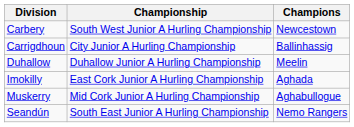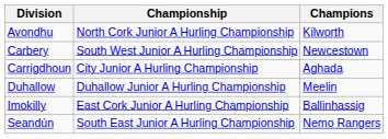 <table class="wikitable">
 <tr>
 <th>Division</th>
 <th>Championship</th>
 <th>Champions</th>
+</tr>
+<tr>
+<td><a href='#'>Avondhu</a></td>
+<td><a href='#'>North Cork Junior A Hurling Championship</a></td>
+<td><a href='#'>Kilworth</a></td>
 </tr>
 <tr>
 <td><a href='#'>Carbery</a></td>
 <td><a href='#'>South West Junior A Hurling Championship</a></td>
 <td><a href='#'>Newcestown</a></td>
 </tr>
 <tr>
 <td><a href='#'>Carrigdhoun</a></td>
 <td><a href='#'>City Junior A Hurling Championship</a></td>
-<td><a href='#'>Ballinhassig</a></td>
+<td><a href='#'>Aghada</a></td>
 </tr>
 <tr>
 <td><a href='#'>Duhallow</a></td>
 <td><a href='#'>Duhallow Junior A Hurling Championship</a></td>
 <td><a href='#'>Meelin</a></td>
 </tr>
 <tr>
 <td><a href='#'>Imokilly</a></td>
 <td><a href='#'>East Cork Junior A Hurling Championship</a></td>
-<td><a href='#'>Aghada</a></td>
-</tr>
-<tr>
-<td><a href='#'>Muskerry</a></td>
-<td><a href='#'>Mid Cork Junior A Hurling Championship</a></td>
-<td><a href='#'>Aghabullogue</a></td>
+<td><a href='#'>Ballinhassig</a></td>
 </tr>
 <tr>
 <td><a href='#'>Seandún</a></td>
 <td><a href='#'>South East Junior A Hurling Championship</a></td>
 <td><a href='#'>Nemo Rangers</a></td>
 </tr>
 </table>
